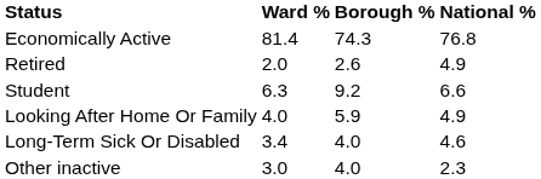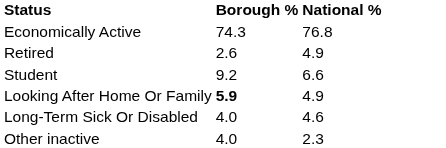 <table>
 <tr>
 <th align="left">Status</th>
-<th>Ward %</th>
 <th>Borough %</th>
 <th>National %</th>
 </tr>
 <tr>
 <td>Economically Active</td>
-<td>81.4</td>
 <td>74.3</td>
 <td>76.8</td>
 </tr>
 <tr>
 <td>Retired</td>
-<td>2.0</td>
 <td>2.6</td>
 <td>4.9</td>
 </tr>
 <tr>
 <td>Student</td>
-<td>6.3</td>
 <td>9.2</td>
 <td>6.6</td>
 </tr>
 <tr>
 <td>Looking After Home Or Family</td>
-<td>4.0</td>
-<td>5.9</td>
+<td><strong>5.9</strong></td>
 <td>4.9</td>
 </tr>
 <tr>
 <td>Long-Term Sick Or Disabled</td>
-<td>3.4</td>
 <td>4.0</td>
 <td>4.6</td>
 </tr>
 <tr>
 <td>Other inactive</td>
-<td>3.0</td>
 <td>4.0</td>
 <td>2.3</td>
 </tr>
 </table>
